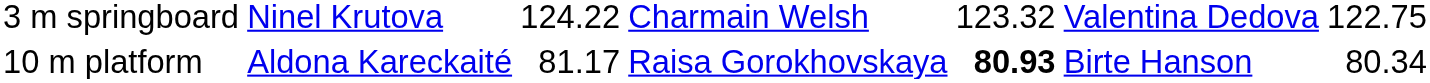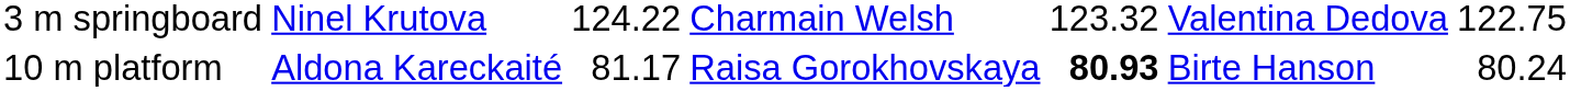 <table>
 <tr valign="top">
 <td>3 m springboard<br></td>
 <td><a href='#'>Ninel Krutova</a><br><small></small></td>
 <td align="right">124.22</td>
 <td><a href='#'>Charmain Welsh</a><br><small></small></td>
 <td align="right">123.32</td>
 <td><a href='#'>Valentina Dedova</a><br><small></small></td>
 <td align="right">122.75</td>
 </tr>
 <tr valign="top">
 <td>10 m platform<br></td>
 <td><a href='#'>Aldona Kareckaité</a><br><small></small></td>
 <td align="right">81.17</td>
 <td><a href='#'>Raisa Gorokhovskaya</a><br><small></small></td>
 <td align="right"><strong>80.93</strong></td>
 <td><a href='#'>Birte Hanson</a><br><small></small></td>
-<td align="right">80.34</td>
+<td align="right">80.24</td>
 </tr>
 </table>
